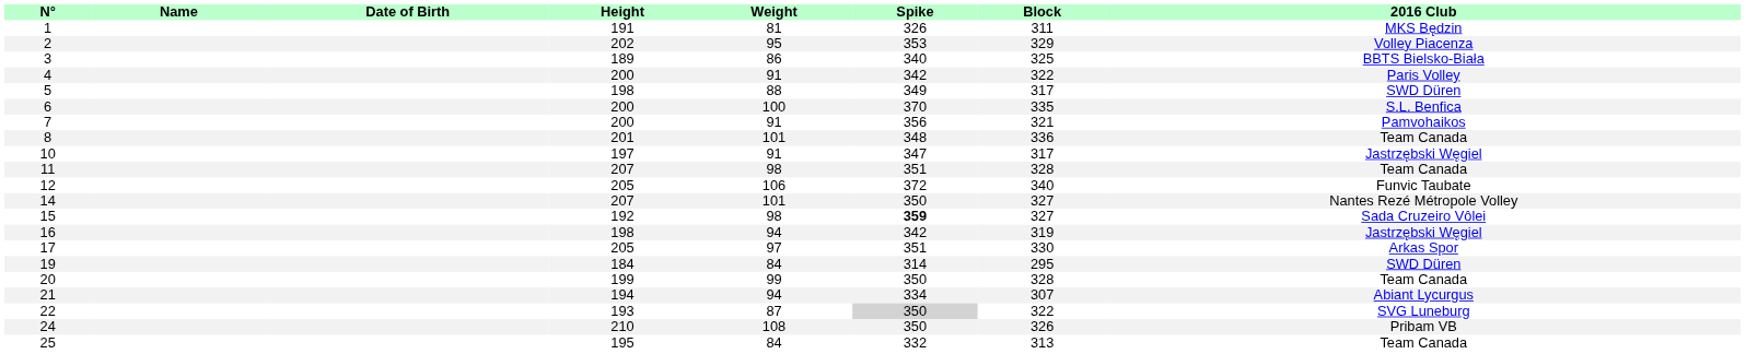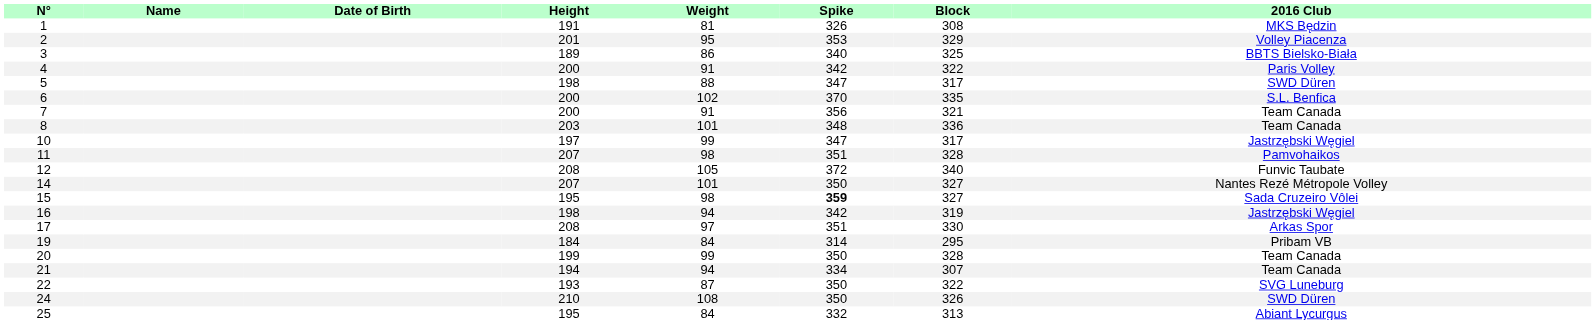 <table style="text-align:center; border:none;" cellpadding=0 cellspacing=0 width=100%>
 <tr style="background: #bbffcc;">
 <th width="5%">N°</th>
 <th width=200px>Name</th>
 <th>Date of Birth</th>
 <th>Height</th>
 <th>Weight</th>
 <th>Spike</th>
 <th>Block</th>
 <th>2016 Club</th>
 </tr>
 <tr>
 <td>1</td>
 <td></td>
 <td></td>
 <td>191</td>
 <td>81</td>
 <td>326</td>
-<td>311</td>
+<td>308</td>
 <td><a href='#'>MKS Będzin</a></td>
 </tr>
 <tr bgcolor="#f2f2f2">
 <td>2</td>
 <td></td>
 <td></td>
-<td>202</td>
+<td>201</td>
 <td>95</td>
 <td>353</td>
 <td>329</td>
 <td><a href='#'>Volley Piacenza</a></td>
 </tr>
 <tr>
 <td>3</td>
 <td></td>
 <td></td>
 <td>189</td>
 <td>86</td>
 <td>340</td>
 <td>325</td>
 <td><a href='#'>BBTS Bielsko-Biała</a></td>
 </tr>
 <tr bgcolor="#f2f2f2">
 <td>4</td>
 <td></td>
 <td></td>
 <td>200</td>
 <td>91</td>
 <td>342</td>
 <td>322</td>
 <td><a href='#'>Paris Volley</a></td>
 </tr>
 <tr>
 <td>5</td>
 <td></td>
 <td></td>
 <td>198</td>
 <td>88</td>
-<td>349</td>
+<td>347</td>
 <td>317</td>
 <td><a href='#'>SWD Düren</a></td>
 </tr>
 <tr bgcolor="#f2f2f2">
 <td>6</td>
 <td></td>
 <td></td>
 <td>200</td>
-<td>100</td>
+<td>102</td>
 <td>370</td>
 <td>335</td>
 <td><a href='#'>S.L. Benfica</a></td>
 </tr>
 <tr>
 <td>7</td>
 <td></td>
 <td></td>
 <td>200</td>
 <td>91</td>
 <td>356</td>
 <td>321</td>
-<td><a href='#'>Pamvohaikos</a></td>
+<td>Team Canada</td>
 </tr>
 <tr bgcolor="#f2f2f2">
 <td>8</td>
 <td></td>
 <td></td>
-<td>201</td>
+<td>203</td>
 <td>101</td>
 <td>348</td>
 <td>336</td>
 <td>Team Canada</td>
 </tr>
 <tr>
 <td>10</td>
 <td></td>
 <td></td>
 <td>197</td>
-<td>91</td>
+<td>99</td>
 <td>347</td>
 <td>317</td>
 <td><a href='#'>Jastrzębski Węgiel</a></td>
 </tr>
 <tr bgcolor="#f2f2f2">
 <td>11</td>
 <td></td>
 <td></td>
 <td>207</td>
 <td>98</td>
 <td>351</td>
 <td>328</td>
-<td>Team Canada</td>
+<td><a href='#'>Pamvohaikos</a></td>
 </tr>
 <tr>
 <td>12</td>
 <td></td>
 <td></td>
-<td>205</td>
-<td>106</td>
+<td>208</td>
+<td>105</td>
 <td>372</td>
 <td>340</td>
 <td>Funvic Taubate</td>
 </tr>
 <tr bgcolor="#f2f2f2">
 <td>14</td>
 <td></td>
 <td></td>
 <td>207</td>
 <td>101</td>
 <td>350</td>
 <td>327</td>
 <td>Nantes Rezé Métropole Volley</td>
 </tr>
 <tr>
 <td>15</td>
 <td></td>
 <td></td>
-<td>192</td>
+<td>195</td>
 <td>98</td>
 <td><strong>359</strong></td>
 <td>327</td>
 <td><a href='#'>Sada Cruzeiro Vôlei</a></td>
 </tr>
 <tr bgcolor="#f2f2f2">
 <td>16</td>
 <td></td>
 <td></td>
 <td>198</td>
 <td>94</td>
 <td>342</td>
 <td>319</td>
 <td><a href='#'>Jastrzębski Węgiel</a></td>
 </tr>
 <tr>
 <td>17</td>
 <td></td>
 <td></td>
-<td>205</td>
+<td>208</td>
 <td>97</td>
 <td>351</td>
 <td>330</td>
 <td><a href='#'>Arkas Spor</a></td>
 </tr>
 <tr bgcolor="#f2f2f2">
 <td>19</td>
 <td></td>
 <td></td>
 <td>184</td>
 <td>84</td>
 <td>314</td>
 <td>295</td>
-<td><a href='#'>SWD Düren</a></td>
+<td>Pribam VB</td>
 </tr>
 <tr>
 <td>20</td>
 <td></td>
 <td></td>
 <td>199</td>
 <td>99</td>
 <td>350</td>
 <td>328</td>
 <td>Team Canada</td>
 </tr>
 <tr bgcolor="#f2f2f2">
 <td>21</td>
 <td></td>
 <td></td>
 <td>194</td>
 <td>94</td>
 <td>334</td>
 <td>307</td>
-<td><a href='#'>Abiant Lycurgus</a></td>
+<td>Team Canada</td>
 </tr>
 <tr>
 <td>22</td>
 <td></td>
 <td></td>
 <td>193</td>
 <td>87</td>
-<td style="background: lightgrey;">350</td>
+<td>350</td>
 <td>322</td>
 <td><a href='#'>SVG Luneburg</a></td>
 </tr>
 <tr bgcolor="#f2f2f2">
 <td>24</td>
 <td></td>
 <td></td>
 <td>210</td>
 <td>108</td>
 <td>350</td>
 <td>326</td>
-<td>Pribam VB</td>
+<td><a href='#'>SWD Düren</a></td>
 </tr>
 <tr>
 <td>25</td>
 <td></td>
 <td></td>
 <td>195</td>
 <td>84</td>
 <td>332</td>
 <td>313</td>
-<td>Team Canada</td>
+<td><a href='#'>Abiant Lycurgus</a></td>
 </tr>
 </table>
